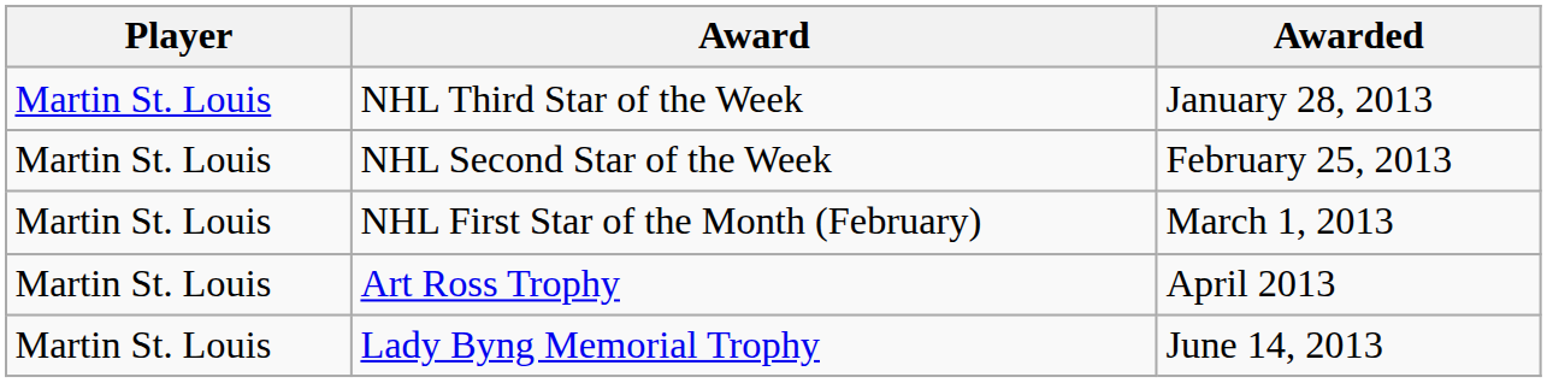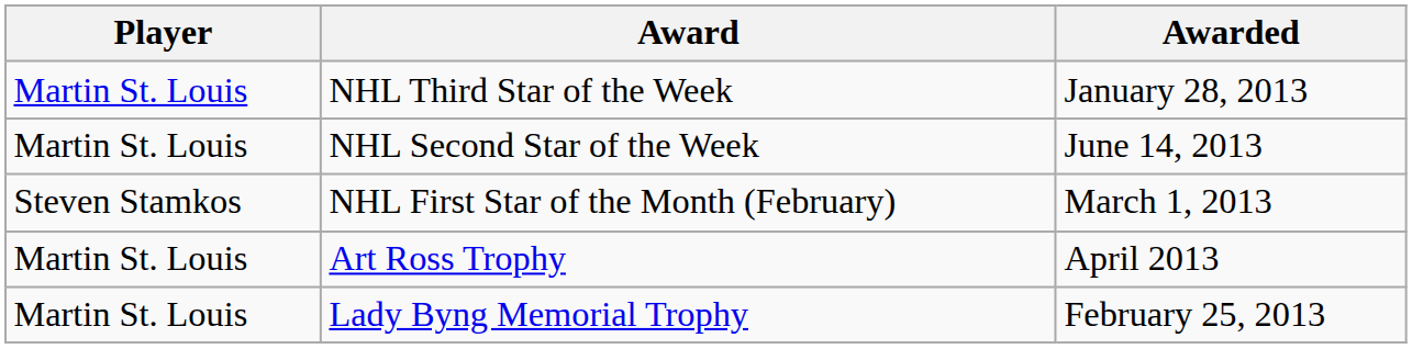 <table class="wikitable" style="width:50%;">
 <tr>
 <th>Player</th>
 <th>Award</th>
 <th>Awarded</th>
 </tr>
 <tr>
 <td><a href='#'>Martin St. Louis</a></td>
 <td>NHL Third Star of the Week</td>
 <td>January 28, 2013</td>
 </tr>
 <tr>
 <td>Martin St. Louis</td>
 <td>NHL Second Star of the Week</td>
-<td>February 25, 2013</td>
+<td>June 14, 2013</td>
 </tr>
 <tr>
-<td>Martin St. Louis</td>
+<td>Steven Stamkos</td>
 <td>NHL First Star of the Month (February)</td>
 <td>March 1, 2013</td>
 </tr>
 <tr>
 <td>Martin St. Louis</td>
 <td><a href='#'>Art Ross Trophy</a></td>
 <td>April 2013</td>
 </tr>
 <tr>
 <td>Martin St. Louis</td>
 <td><a href='#'>Lady Byng Memorial Trophy</a></td>
-<td>June 14, 2013</td>
+<td>February 25, 2013</td>
 </tr>
 </table>
